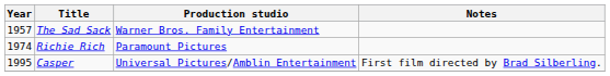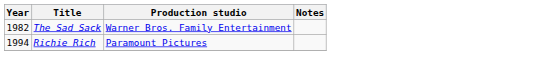 <table class="wikitable">
 <tr style="background:#b0c4de;">
 <th>Year</th>
 <th>Title</th>
 <th>Production studio</th>
 <th>Notes</th>
 </tr>
 <tr>
-<td>1957</td>
+<td>1982</td>
 <td><em><a href='#'>The Sad Sack</a></em></td>
 <td><a href='#'>Warner Bros. Family Entertainment</a></td>
 <td></td>
 </tr>
 <tr>
-<td>1974</td>
+<td>1994</td>
 <td><em><a href='#'>Richie Rich</a></em></td>
 <td><a href='#'>Paramount Pictures</a></td>
 <td></td>
 </tr>
 <tr>
-<td>1995</td>
-<td><em><a href='#'>Casper</a></em></td>
-<td><a href='#'>Universal Pictures</a>/<a href='#'>Amblin Entertainment</a></td>
-<td>First film directed by <a href='#'>Brad Silberling</a>.</td>
-</tr>
-<tr>
 </tr>
 </table>
